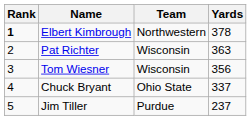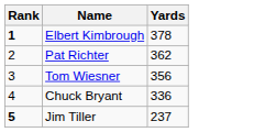 <table class="wikitable" style="font-size: 90%">
 <tr>
 <th>Rank</th>
 <th>Name</th>
-<th>Team</th>
 <th>Yards</th>
 </tr>
 <tr>
 <td><strong>1</strong></td>
 <td><a href='#'>Elbert Kimbrough</a></td>
-<td>Northwestern</td>
 <td>378</td>
 </tr>
 <tr>
 <td>2</td>
 <td><a href='#'>Pat Richter</a></td>
-<td>Wisconsin</td>
-<td>363</td>
+<td>362</td>
 </tr>
 <tr>
 <td>3</td>
 <td><a href='#'>Tom Wiesner</a></td>
-<td>Wisconsin</td>
 <td>356</td>
 </tr>
 <tr>
 <td>4</td>
 <td>Chuck Bryant</td>
-<td>Ohio State</td>
-<td>337</td>
+<td>336</td>
 </tr>
 <tr>
-<td>5</td>
+<td><strong>5</strong></td>
 <td>Jim Tiller</td>
-<td>Purdue</td>
 <td>237</td>
 </tr>
 </table>
